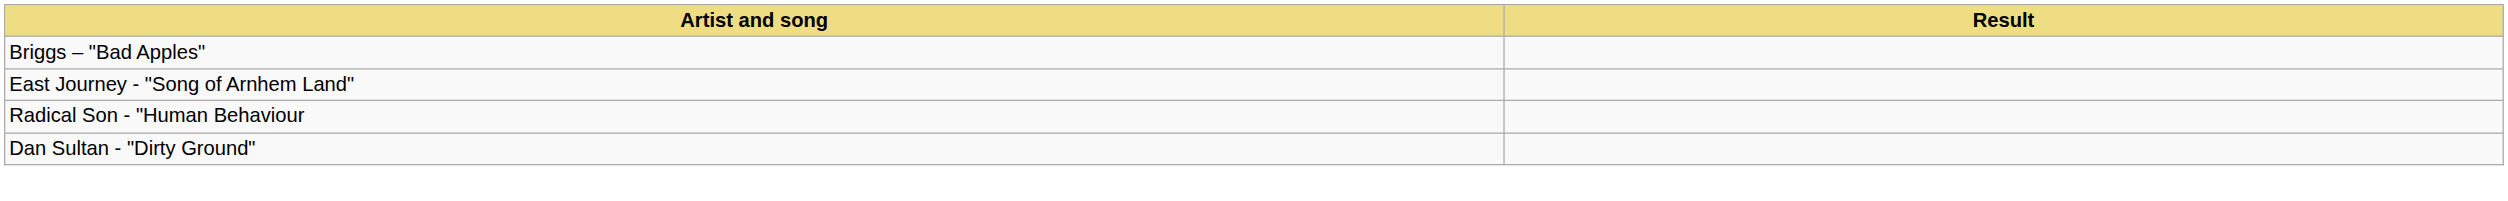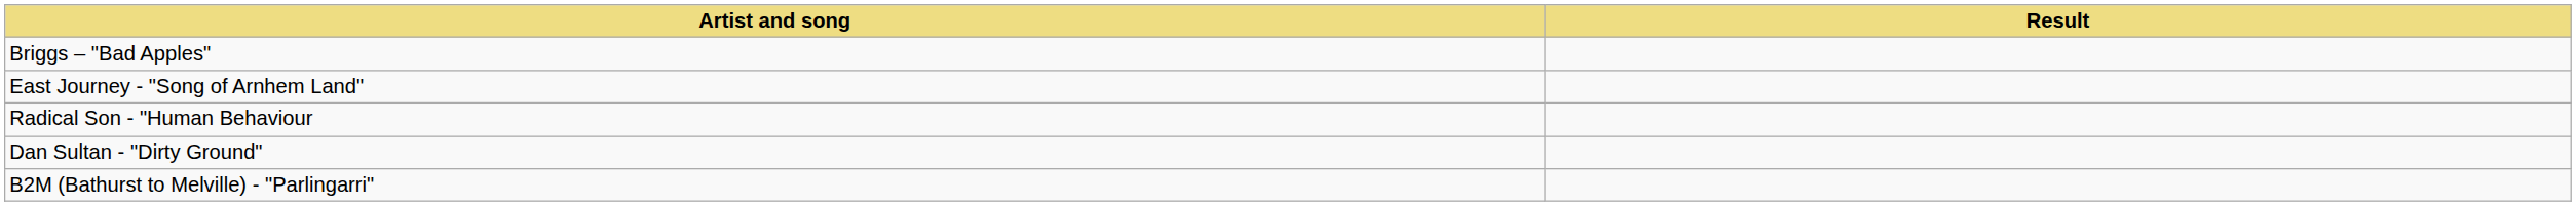 <table class="wikitable" width=100%>
 <tr>
 <th style="width:15%;background:#EEDD82;">Artist and song</th>
 <th style="width:10%;background:#EEDD82;">Result</th>
 </tr>
 <tr>
 <td>Briggs – "Bad Apples"</td>
 <td></td>
 </tr>
 <tr>
 <td>East Journey - "Song of Arnhem Land"</td>
 <td></td>
 </tr>
 <tr>
 <td>Radical Son - "Human Behaviour</td>
 <td></td>
 </tr>
 <tr>
 <td>Dan Sultan - "Dirty Ground"</td>
 <td></td>
 </tr>
+<tr>
+<td>B2M (Bathurst to Melville) - "Parlingarri"</td>
+<td></td>
+</tr>
 </table>
